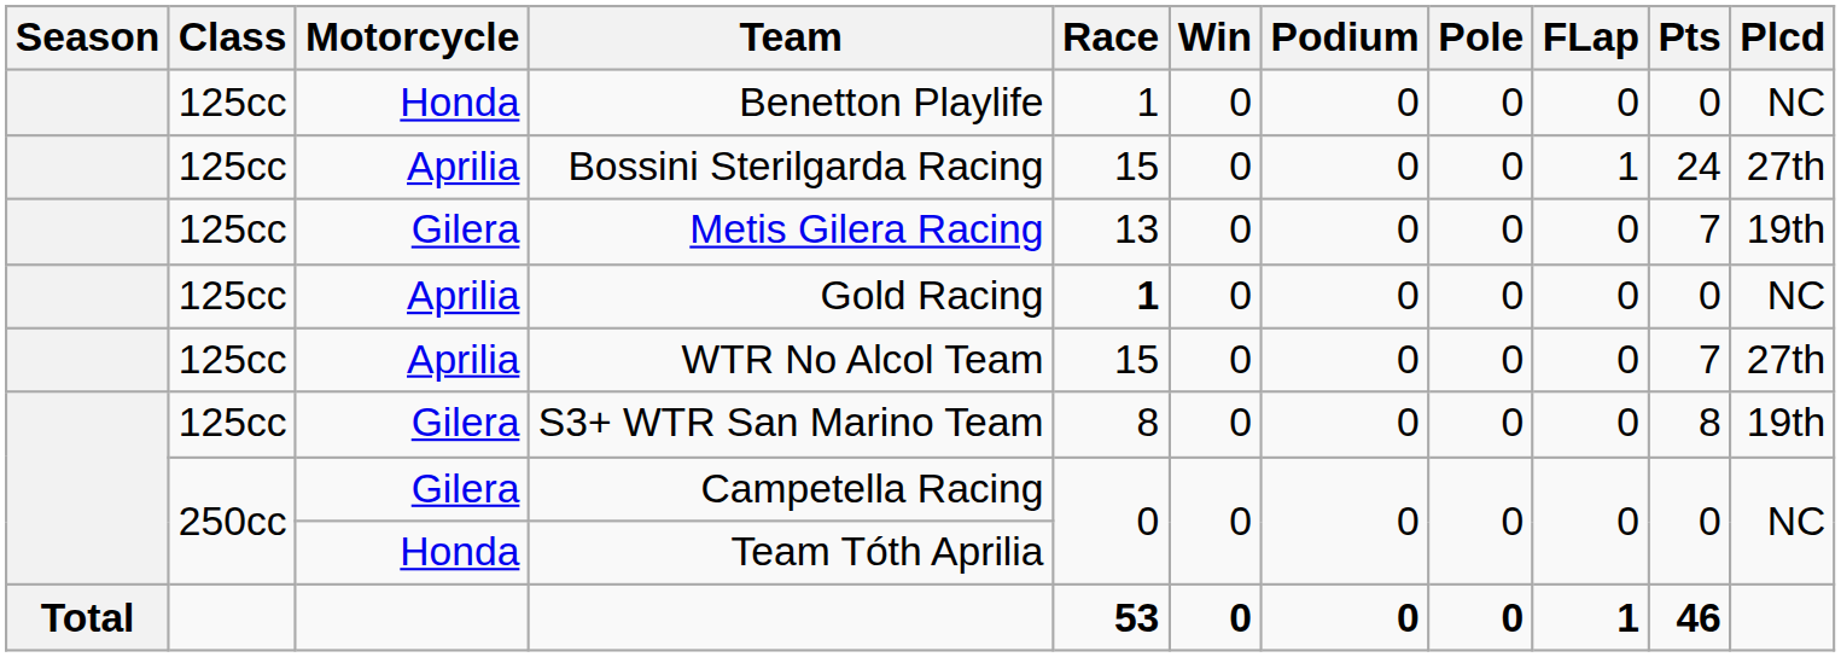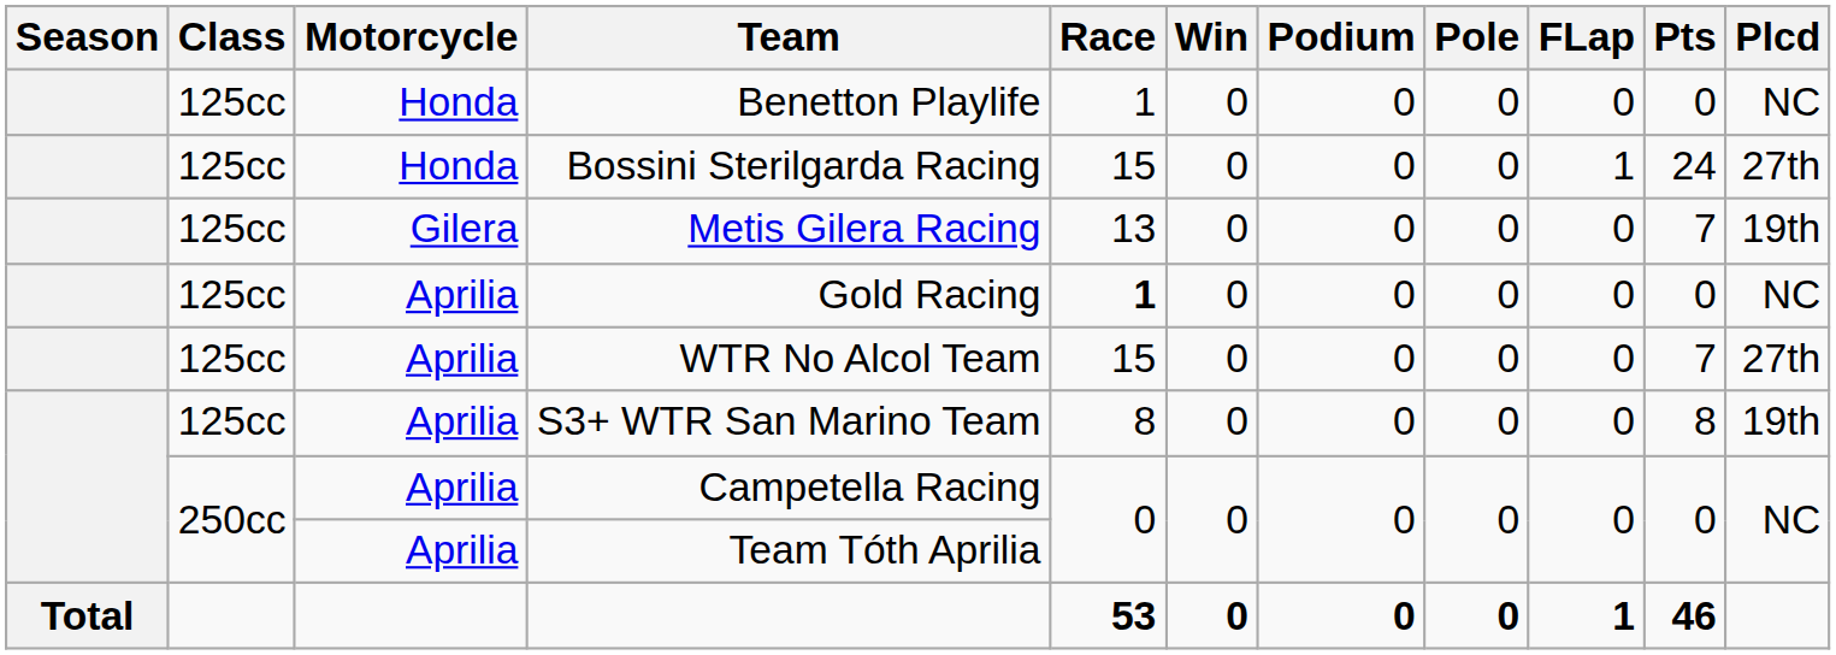 <table class="wikitable" style=text-align:right>
 <tr>
 <th>Season</th>
 <th>Class</th>
 <th>Motorcycle</th>
 <th>Team</th>
 <th>Race</th>
 <th>Win</th>
 <th>Podium</th>
 <th>Pole</th>
 <th>FLap</th>
 <th>Pts</th>
 <th>Plcd</th>
 </tr>
 <tr>
 <th></th>
 <td>125cc</td>
 <td><a href='#'>Honda</a></td>
 <td>Benetton Playlife</td>
 <td>1</td>
 <td>0</td>
 <td>0</td>
 <td>0</td>
 <td>0</td>
 <td>0</td>
 <td>NC</td>
 </tr>
 <tr>
 <th></th>
 <td>125cc</td>
-<td><a href='#'>Aprilia</a></td>
+<td><a href='#'>Honda</a></td>
 <td>Bossini Sterilgarda Racing</td>
 <td>15</td>
 <td>0</td>
 <td>0</td>
 <td>0</td>
 <td>1</td>
 <td>24</td>
 <td>27th</td>
 </tr>
 <tr>
 <th></th>
 <td>125cc</td>
 <td><a href='#'>Gilera</a></td>
 <td><a href='#'>Metis Gilera Racing</a></td>
 <td>13</td>
 <td>0</td>
 <td>0</td>
 <td>0</td>
 <td>0</td>
 <td>7</td>
 <td>19th</td>
 </tr>
 <tr>
 <th></th>
 <td>125cc</td>
 <td><a href='#'>Aprilia</a></td>
 <td>Gold Racing</td>
 <td><strong>1</strong></td>
 <td>0</td>
 <td>0</td>
 <td>0</td>
 <td>0</td>
 <td>0</td>
 <td>NC</td>
 </tr>
 <tr>
 <th></th>
 <td>125cc</td>
 <td><a href='#'>Aprilia</a></td>
 <td>WTR No Alcol Team</td>
 <td>15</td>
 <td>0</td>
 <td>0</td>
 <td>0</td>
 <td>0</td>
 <td>7</td>
 <td>27th</td>
 </tr>
 <tr>
 <th rowspan=3></th>
 <td>125cc</td>
-<td><a href='#'>Gilera</a></td>
+<td><a href='#'>Aprilia</a></td>
 <td>S3+ WTR San Marino Team</td>
 <td>8</td>
 <td>0</td>
 <td>0</td>
 <td>0</td>
 <td>0</td>
 <td>8</td>
 <td>19th</td>
 </tr>
 <tr>
 <td rowspan=2>250cc</td>
-<td><a href='#'>Gilera</a></td>
+<td><a href='#'>Aprilia</a></td>
 <td>Campetella Racing</td>
 <td rowspan=2>0</td>
 <td rowspan=2>0</td>
 <td rowspan=2>0</td>
 <td rowspan=2>0</td>
 <td rowspan=2>0</td>
 <td rowspan=2>0</td>
 <td rowspan=2>NC</td>
 </tr>
 <tr>
-<td><a href='#'>Honda</a></td>
+<td><a href='#'>Aprilia</a></td>
 <td>Team Tóth Aprilia</td>
 </tr>
 <tr>
 <th>Total</th>
 <td></td>
 <td></td>
 <td></td>
 <td><strong>53</strong></td>
 <td><strong>0</strong></td>
 <td><strong>0</strong></td>
 <td><strong>0</strong></td>
 <td><strong>1</strong></td>
 <td><strong>46</strong></td>
 <td></td>
 </tr>
 </table>
